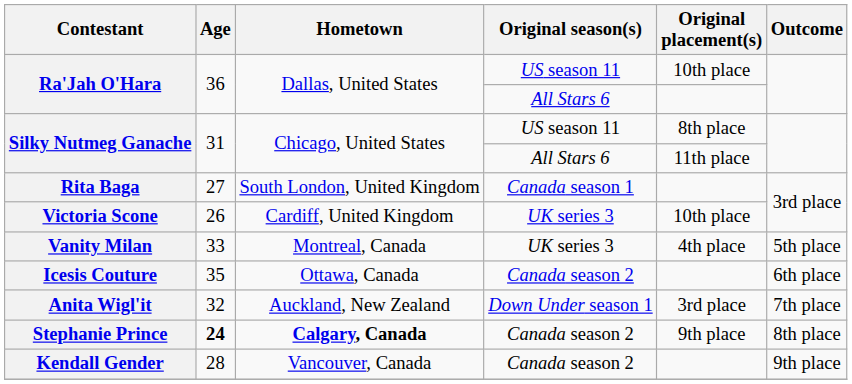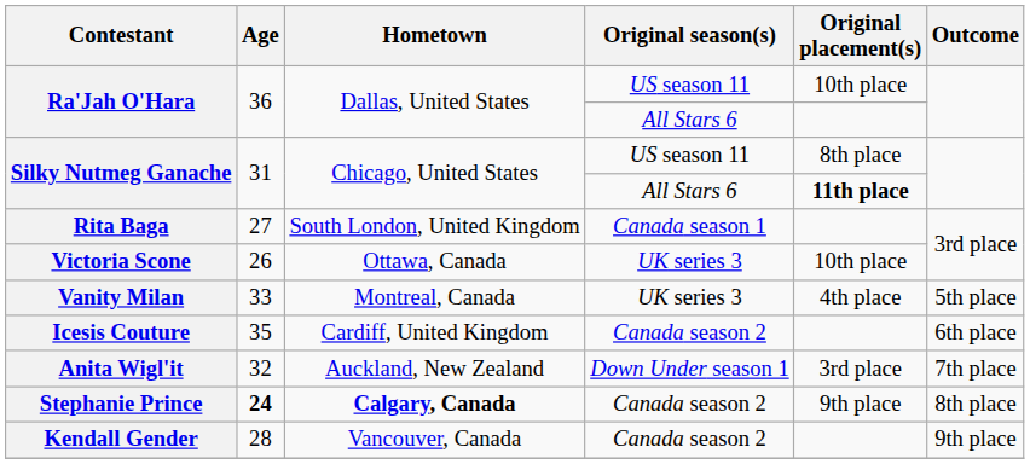 <table class="wikitable sortable" style="text-align:center">
 <tr>
 <th scope="col">Contestant</th>
 <th scope="col">Age</th>
 <th scope="col">Hometown</th>
 <th scope="col">Original season(s)</th>
 <th scope="col">Original placement(s)</th>
 <th scope="col">Outcome</th>
 </tr>
 <tr>
 <th scope="row" rowspan="2"><a href='#'>Ra'Jah O'Hara</a></th>
 <td rowspan="2">36</td>
 <td rowspan="2"><a href='#'>Dallas</a>, United States</td>
 <td><a href='#'><em>US</em> season 11</a></td>
 <td>10th place</td>
 <td rowspan="2"></td>
 </tr>
 <tr>
 <td><a href='#'><em>All Stars 6</em></a></td>
 <td></td>
 </tr>
 <tr>
 <th scope="row" rowspan="2" nowrap><a href='#'>Silky Nutmeg Ganache</a></th>
 <td rowspan="2">31</td>
 <td rowspan="2"><a href='#'>Chicago</a>, United States</td>
 <td><em>US</em> season 11</td>
 <td>8th place</td>
 <td rowspan="2"></td>
 </tr>
 <tr>
 <td><em>All Stars 6</em></td>
-<td>11th place</td>
+<td><strong>11th place</strong></td>
 </tr>
 <tr>
 <th scope="row"><a href='#'>Rita Baga</a></th>
 <td>27</td>
 <td nowrap><a href='#'>South London</a>, United Kingdom</td>
 <td><a href='#'><em>Canada</em> season 1</a></td>
 <td></td>
 <td rowspan="2">3rd place</td>
 </tr>
 <tr>
 <th scope="row"><a href='#'>Victoria Scone</a></th>
 <td>26</td>
-<td><a href='#'>Cardiff</a>, United Kingdom</td>
+<td><a href='#'>Ottawa</a>, Canada</td>
 <td><a href='#'><em>UK</em> series 3</a></td>
 <td>10th place</td>
 </tr>
 <tr>
 <th scope="row"><a href='#'>Vanity Milan</a></th>
 <td>33</td>
 <td><a href='#'>Montreal</a>, Canada</td>
 <td><em>UK</em> series 3</td>
 <td>4th place</td>
 <td>5th place</td>
 </tr>
 <tr>
 <th scope="row"><a href='#'>Icesis Couture</a></th>
 <td>35</td>
-<td><a href='#'>Ottawa</a>, Canada</td>
+<td><a href='#'>Cardiff</a>, United Kingdom</td>
 <td><a href='#'><em>Canada</em> season 2</a></td>
 <td></td>
 <td>6th place</td>
 </tr>
 <tr>
 <th scope="row"><a href='#'>Anita Wigl'it</a></th>
 <td>32</td>
 <td><a href='#'>Auckland</a>, New Zealand</td>
 <td nowrap><a href='#'><em>Down Under</em> season 1</a></td>
 <td>3rd place</td>
 <td>7th place</td>
 </tr>
 <tr>
 <th scope="row"><a href='#'>Stephanie Prince</a></th>
 <td><strong>24</strong></td>
 <td><strong><a href='#'>Calgary</a>, Canada</strong></td>
 <td><em>Canada</em> season 2</td>
 <td>9th place</td>
 <td>8th place</td>
 </tr>
 <tr>
 <th scope="row"><a href='#'>Kendall Gender</a></th>
 <td>28</td>
 <td><a href='#'>Vancouver</a>, Canada</td>
 <td><em>Canada</em> season 2</td>
 <td nowrap></td>
 <td>9th place</td>
 </tr>
 <tr>
 </tr>
 </table>
